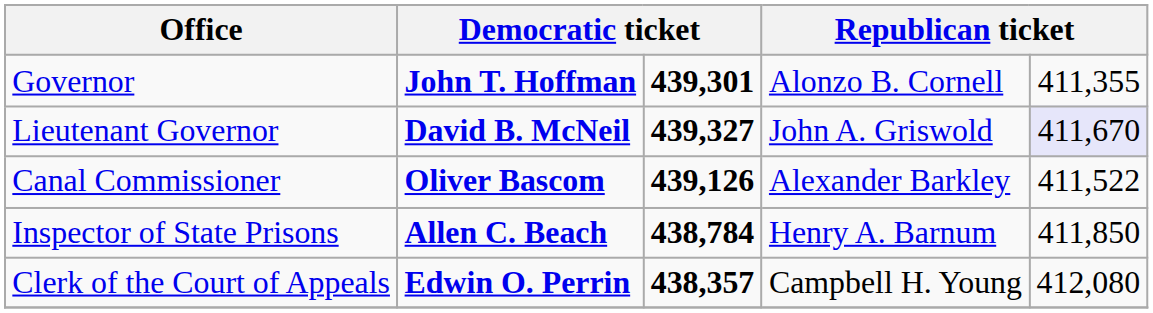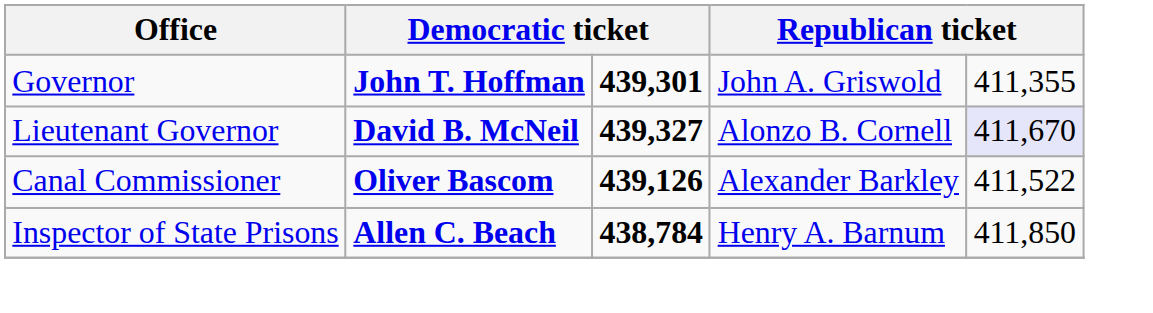 <table class=wikitable>
 <tr bgcolor=lightgrey>
 <th>Office</th>
 <th colspan="2" ><a href='#'>Democratic</a> ticket</th>
 <th colspan="2" ><a href='#'>Republican</a> ticket</th>
 </tr>
 <tr>
 <td><a href='#'>Governor</a></td>
 <td><strong><a href='#'>John T. Hoffman</a></strong></td>
 <td align="right"><strong>439,301</strong></td>
-<td><a href='#'>Alonzo B. Cornell</a></td>
+<td><a href='#'>John A. Griswold</a></td>
 <td align="right">411,355</td>
 </tr>
 <tr>
 <td><a href='#'>Lieutenant Governor</a></td>
 <td><strong><a href='#'>David B. McNeil</a></strong></td>
 <td align="right"><strong>439,327</strong></td>
-<td><a href='#'>John A. Griswold</a></td>
+<td><a href='#'>Alonzo B. Cornell</a></td>
 <td align="right" style="background: lavender;">411,670</td>
 </tr>
 <tr>
 <td><a href='#'>Canal Commissioner</a></td>
 <td><strong><a href='#'>Oliver Bascom</a></strong></td>
 <td align="right"><strong>439,126</strong></td>
 <td><a href='#'>Alexander Barkley</a></td>
 <td align="right">411,522</td>
 </tr>
 <tr>
 <td><a href='#'>Inspector of State Prisons</a></td>
 <td><strong><a href='#'>Allen C. Beach</a></strong></td>
 <td align="right"><strong>438,784</strong></td>
 <td><a href='#'>Henry A. Barnum</a></td>
 <td align="right">411,850</td>
 </tr>
 <tr>
-<td><a href='#'>Clerk of the Court of Appeals</a></td>
-<td><strong><a href='#'>Edwin O. Perrin</a></strong></td>
-<td align="right"><strong>438,357</strong></td>
-<td>Campbell H. Young</td>
-<td align="right">412,080</td>
-</tr>
-<tr>
 </tr>
 </table>
